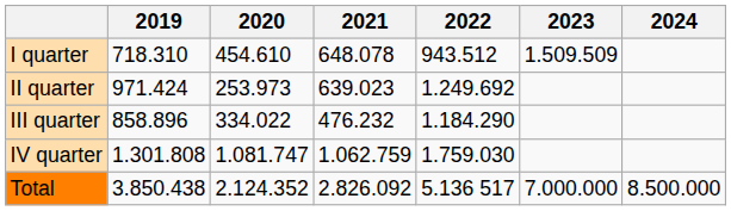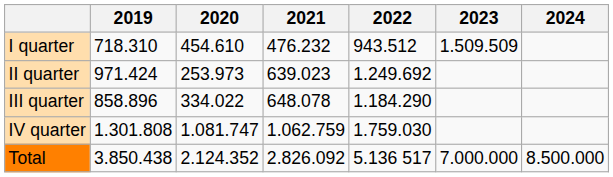 <table class="wikitable sortable";>
 <tr>
 <th></th>
 <th>2019</th>
 <th>2020</th>
 <th>2021</th>
 <th>2022</th>
 <th>2023</th>
 <th>2024</th>
 </tr>
 <tr>
 <td style="background-color:navajowhite">I quarter</td>
 <td>718.310</td>
 <td>454.610</td>
-<td>648.078</td>
+<td>476.232</td>
 <td>943.512</td>
 <td>1.509.509</td>
 </tr>
 <tr>
 <td style="background-color:navajowhite">II quarter</td>
 <td>971.424</td>
 <td>253.973</td>
 <td>639.023</td>
 <td>1.249.692</td>
 <td></td>
 <td></td>
 </tr>
 <tr>
 <td style="background-color:navajowhite">III quarter</td>
 <td>858.896</td>
 <td>334.022</td>
-<td>476.232</td>
+<td>648.078</td>
 <td>1.184.290</td>
 <td></td>
 <td></td>
 </tr>
 <tr>
 <td style="background-color:navajowhite">IV quarter</td>
 <td>1.301.808</td>
 <td>1.081.747</td>
 <td>1.062.759</td>
 <td>1.759.030</td>
 <td></td>
 <td></td>
 </tr>
 <tr>
 <td bgcolor=#FF8000>Total</td>
 <td>3.850.438</td>
 <td>2.124.352</td>
 <td>2.826.092</td>
 <td>5.136 517</td>
 <td>7.000.000</td>
 <td>8.500.000</td>
 </tr>
 </table>
